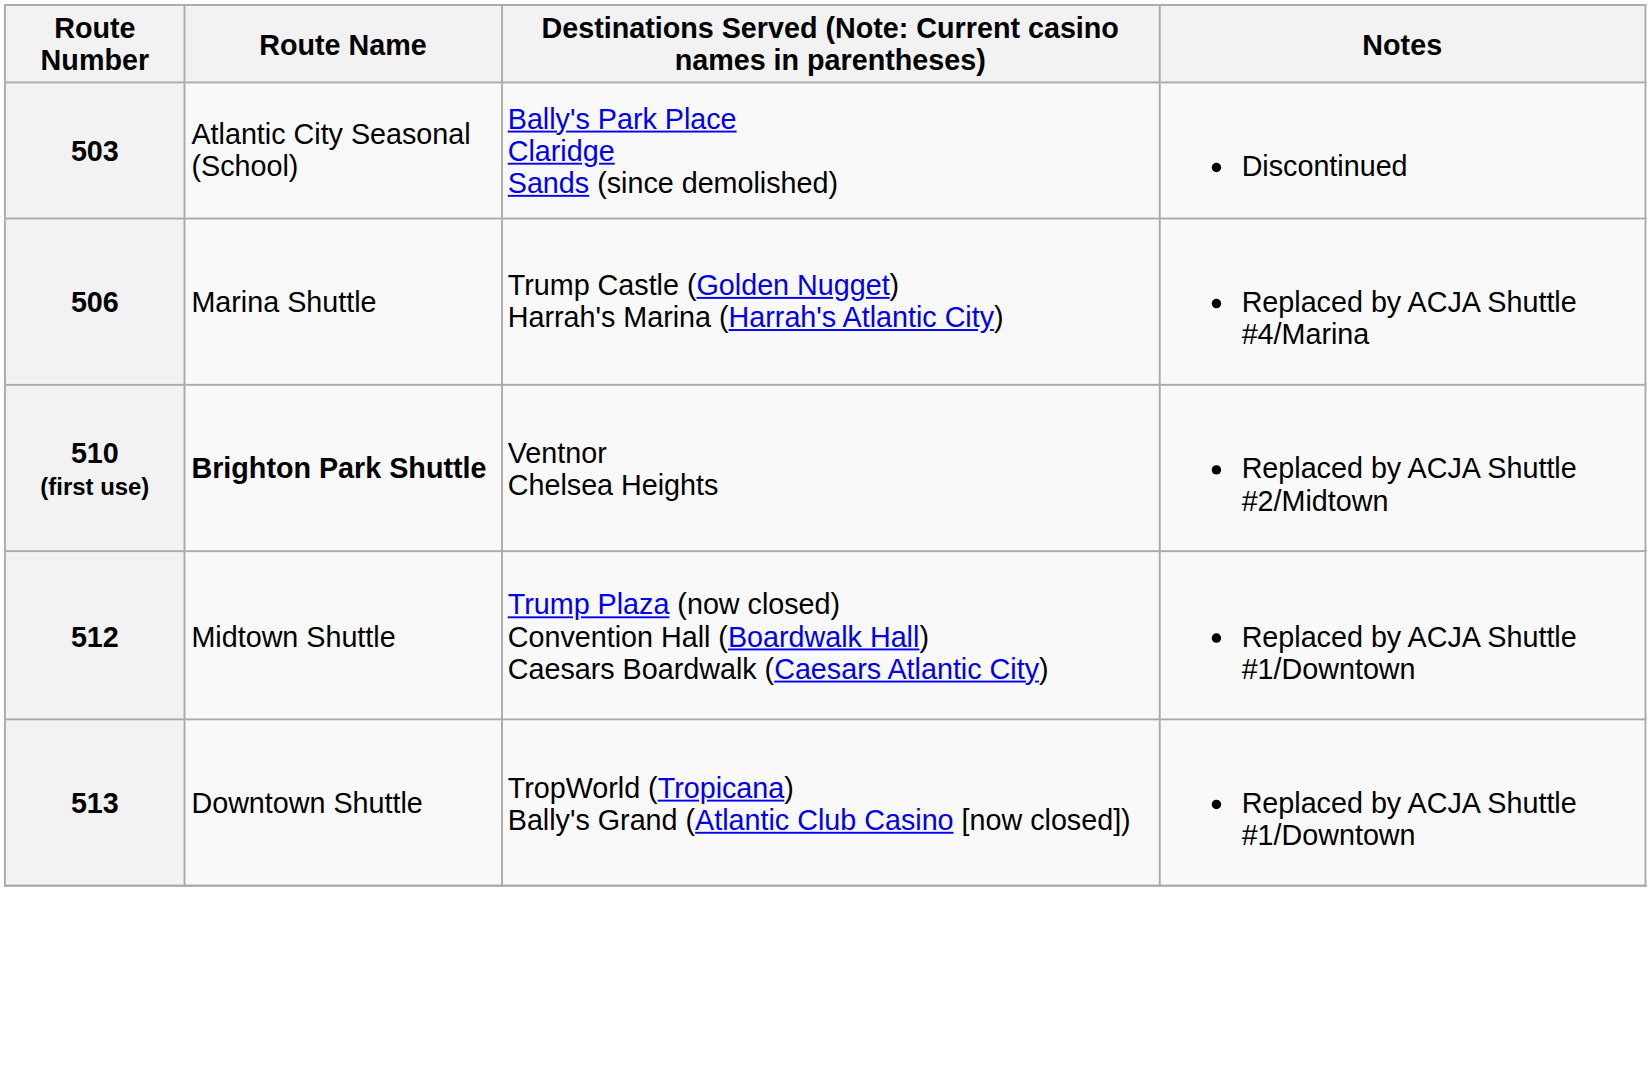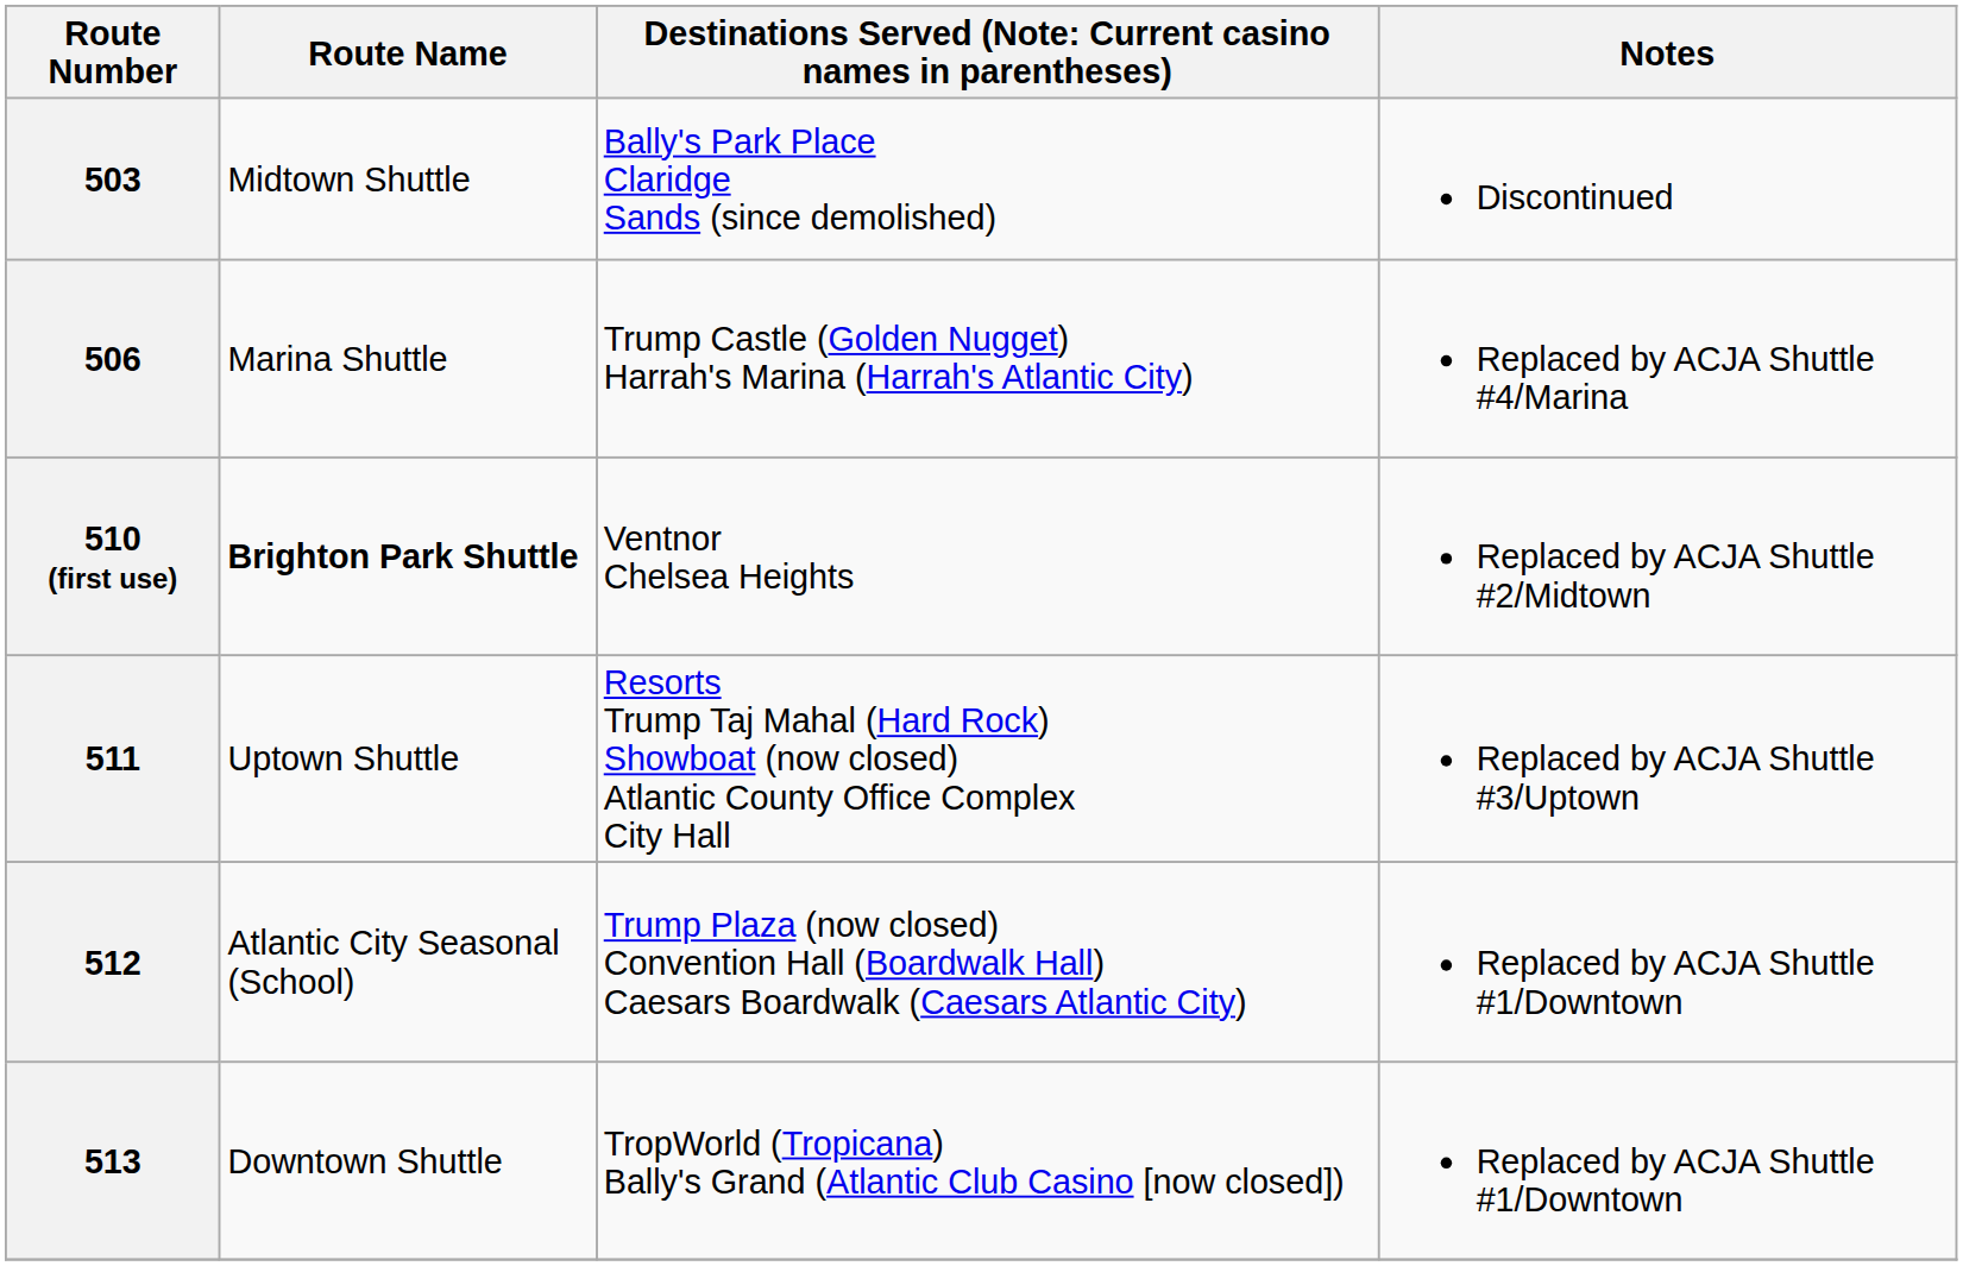 <table class="wikitable" style="font-size: 95%;" |>
 <tr>
 <th>Route Number</th>
 <th>Route Name</th>
 <th>Destinations Served (Note: Current casino names in parentheses)</th>
 <th>Notes</th>
 </tr>
 <tr>
 <th><div>503</div></th>
-<td>Atlantic City Seasonal (School)</td>
+<td>Midtown Shuttle</td>
 <td><a href='#'>Bally's Park Place</a><br><a href='#'>Claridge</a><br><a href='#'>Sands</a> (since demolished)</td>
 <td><br><ul><li>Discontinued</li></ul></td>
 </tr>
 <tr>
 <th><div>506</div></th>
 <td>Marina Shuttle</td>
 <td>Trump Castle (<a href='#'>Golden Nugget</a>)<br>Harrah's Marina (<a href='#'>Harrah's Atlantic City</a>)</td>
 <td><br><ul><li>Replaced by ACJA Shuttle #4/Marina</li></ul></td>
 </tr>
 <tr>
 <th><div>510</div><small>(first use)</small></th>
 <td><strong>Brighton Park Shuttle</strong></td>
 <td>Ventnor<br>Chelsea Heights</td>
 <td><br><ul><li>Replaced by ACJA Shuttle #2/Midtown</li></ul></td>
 </tr>
 <tr>
+<th><div>511</div></th>
+<td>Uptown Shuttle</td>
+<td><a href='#'>Resorts</a><br>Trump Taj Mahal (<a href='#'>Hard Rock</a>)<br><a href='#'>Showboat</a> (now closed)<br>Atlantic County Office Complex<br>City Hall</td>
+<td><br><ul><li>Replaced by ACJA Shuttle #3/Uptown</li></ul></td>
+</tr>
+<tr>
 <th><div>512</div></th>
-<td>Midtown Shuttle</td>
+<td>Atlantic City Seasonal (School)</td>
 <td><a href='#'>Trump Plaza</a> (now closed)<br>Convention Hall (<a href='#'>Boardwalk Hall</a>)<br>Caesars Boardwalk (<a href='#'>Caesars Atlantic City</a>)</td>
 <td><br><ul><li>Replaced by ACJA Shuttle #1/Downtown</li></ul></td>
 </tr>
 <tr>
 <th><div>513</div></th>
 <td>Downtown Shuttle</td>
 <td>TropWorld (<a href='#'>Tropicana</a>)<br>Bally's Grand (<a href='#'>Atlantic Club Casino</a> [now closed])</td>
 <td><br><ul><li>Replaced by ACJA Shuttle #1/Downtown</li></ul></td>
 </tr>
 <tr>
 </tr>
 </table>
